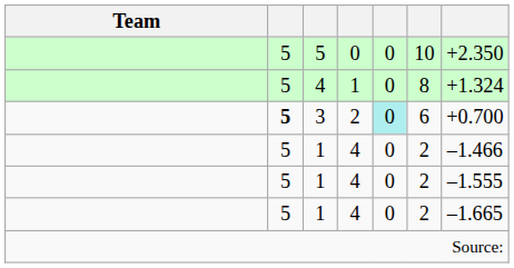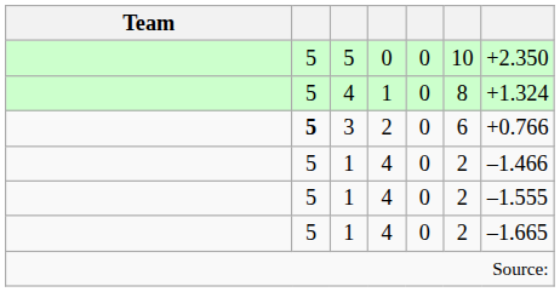 <table class="wikitable" style="text-align:center">
 <tr>
 <th width=200>Team</th>
 <th width=20></th>
 <th width=20></th>
 <th width=20></th>
 <th width=20></th>
 <th width=20></th>
 <th width=45></th>
 </tr>
 <tr style="background:#cfc">
 <td align="left"></td>
 <td>5</td>
 <td>5</td>
 <td>0</td>
 <td>0</td>
 <td>10</td>
 <td>+2.350</td>
 </tr>
 <tr style="background:#cfc">
 <td align="left"></td>
 <td>5</td>
 <td>4</td>
 <td>1</td>
 <td>0</td>
 <td>8</td>
 <td>+1.324</td>
 </tr>
 <tr>
 <td align="left"></td>
 <td><strong>5</strong></td>
 <td>3</td>
 <td>2</td>
-<td style="background: paleturquoise;">0</td>
+<td>0</td>
 <td>6</td>
-<td>+0.700</td>
+<td>+0.766</td>
 </tr>
 <tr>
 <td align="left"></td>
 <td>5</td>
 <td>1</td>
 <td>4</td>
 <td>0</td>
 <td>2</td>
 <td>–1.466</td>
 </tr>
 <tr>
 <td align="left"></td>
 <td>5</td>
 <td>1</td>
 <td>4</td>
 <td>0</td>
 <td>2</td>
 <td>–1.555</td>
 </tr>
 <tr>
 <td align="left"></td>
 <td>5</td>
 <td>1</td>
 <td>4</td>
 <td>0</td>
 <td>2</td>
 <td>–1.665</td>
 </tr>
 <tr>
 <td colspan=7 align=right><small>Source: </small></td>
 </tr>
 </table>
